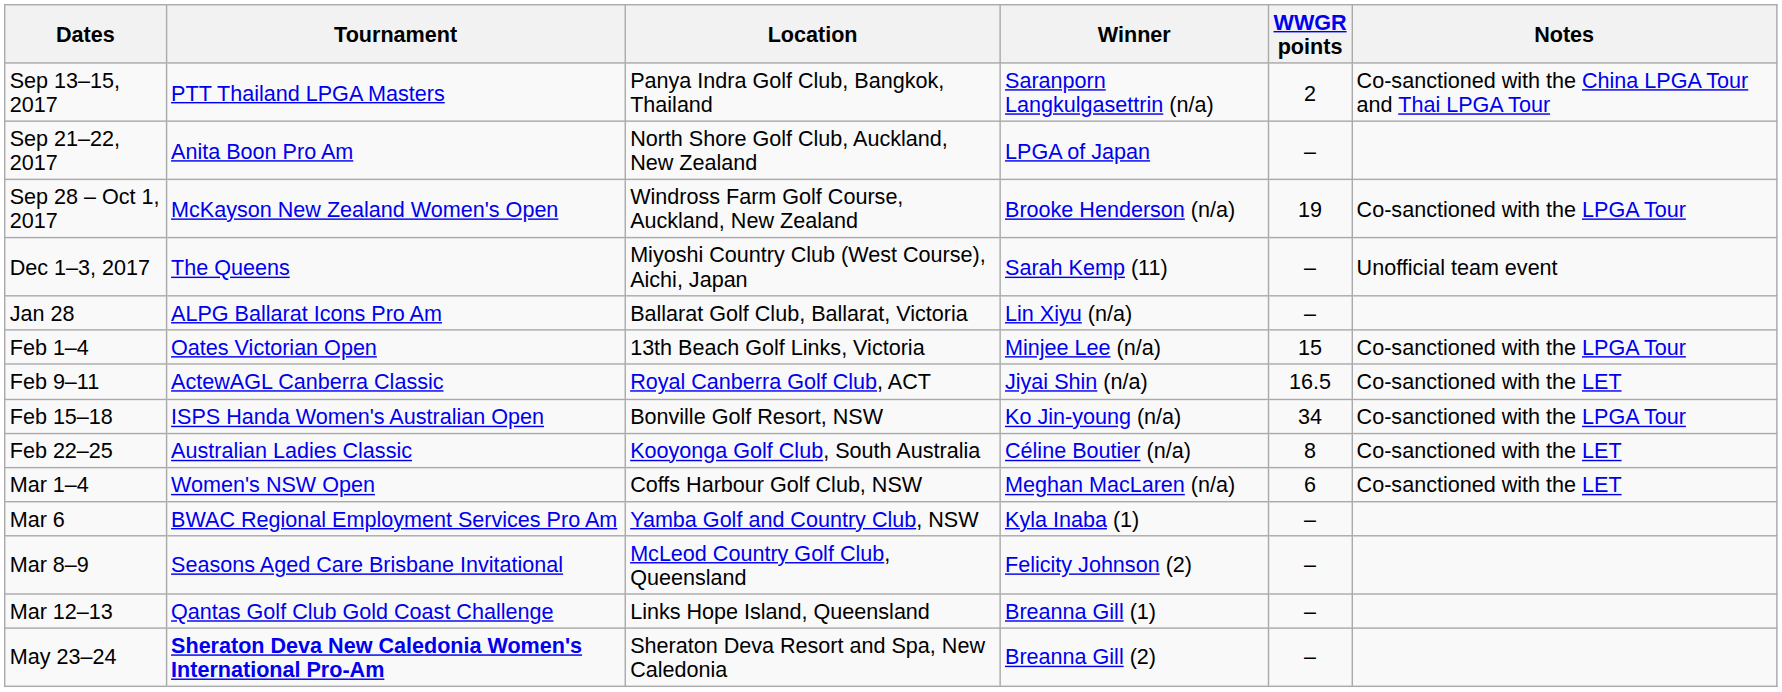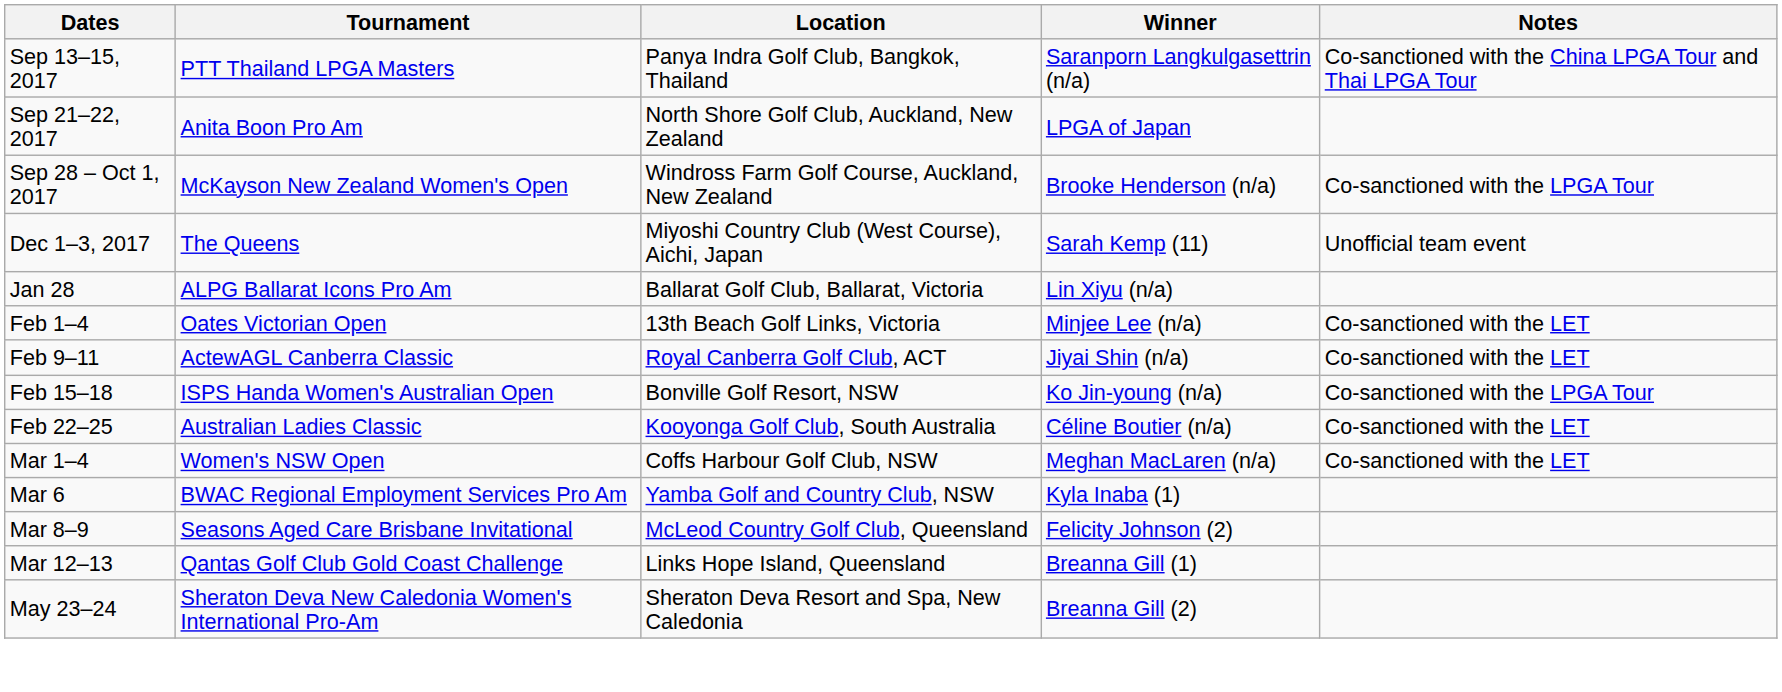 <table class="wikitable sortable" style="font-size:95%">
 <tr>
 <th>Dates</th>
 <th>Tournament</th>
 <th>Location</th>
 <th>Winner</th>
-<th><a href='#'>WWGR</a><br>points</th>
 <th>Notes</th>
 </tr>
 <tr>
 <td>Sep 13–15, 2017</td>
 <td><a href='#'>PTT Thailand LPGA Masters</a></td>
 <td>Panya Indra Golf Club, Bangkok, Thailand</td>
 <td> <a href='#'>Saranporn Langkulgasettrin</a> (n/a)</td>
-<td align=center>2</td>
 <td>Co-sanctioned with the <a href='#'>China LPGA Tour</a> and <a href='#'>Thai LPGA Tour</a></td>
 </tr>
 <tr>
 <td>Sep 21–22, 2017</td>
 <td><a href='#'>Anita Boon Pro Am</a></td>
 <td>North Shore Golf Club, Auckland, New Zealand</td>
 <td> <a href='#'>LPGA of Japan</a></td>
-<td align=center>–</td>
 <td></td>
 </tr>
 <tr>
 <td>Sep 28 – Oct 1, 2017</td>
 <td><a href='#'>McKayson New Zealand Women's Open</a></td>
 <td>Windross Farm Golf Course, Auckland, New Zealand</td>
 <td> <a href='#'>Brooke Henderson</a> (n/a)</td>
-<td align=center>19</td>
 <td>Co-sanctioned with the <a href='#'>LPGA Tour</a></td>
 </tr>
 <tr>
 <td>Dec 1–3, 2017</td>
 <td><a href='#'>The Queens</a></td>
 <td>Miyoshi Country Club (West Course), Aichi, Japan</td>
 <td> <a href='#'>Sarah Kemp</a> (11)</td>
-<td align=center>–</td>
 <td>Unofficial team event</td>
 </tr>
 <tr>
 <td>Jan 28</td>
 <td><a href='#'>ALPG Ballarat Icons Pro Am</a></td>
 <td>Ballarat Golf Club, Ballarat, Victoria</td>
 <td> <a href='#'>Lin Xiyu</a> (n/a)</td>
-<td align=center>–</td>
 <td></td>
 </tr>
 <tr>
 <td>Feb 1–4</td>
 <td><a href='#'>Oates Victorian Open</a></td>
 <td>13th Beach Golf Links, Victoria</td>
 <td> <a href='#'>Minjee Lee</a> (n/a)</td>
-<td align=center>15</td>
-<td>Co-sanctioned with the <a href='#'>LPGA Tour</a></td>
+<td>Co-sanctioned with the <a href='#'>LET</a></td>
 </tr>
 <tr>
 <td>Feb 9–11</td>
 <td><a href='#'>ActewAGL Canberra Classic</a></td>
 <td><a href='#'>Royal Canberra Golf Club</a>, ACT</td>
 <td> <a href='#'>Jiyai Shin</a> (n/a)</td>
-<td align=center>16.5</td>
 <td>Co-sanctioned with the <a href='#'>LET</a></td>
 </tr>
 <tr>
 <td>Feb 15–18</td>
 <td><a href='#'>ISPS Handa Women's Australian Open</a></td>
 <td>Bonville Golf Resort, NSW</td>
 <td> <a href='#'>Ko Jin-young</a> (n/a)</td>
-<td align=center>34</td>
 <td>Co-sanctioned with the <a href='#'>LPGA Tour</a></td>
 </tr>
 <tr>
 <td>Feb 22–25</td>
 <td><a href='#'>Australian Ladies Classic</a></td>
 <td><a href='#'>Kooyonga Golf Club</a>, South Australia</td>
 <td> <a href='#'>Céline Boutier</a> (n/a)</td>
-<td align=center>8</td>
 <td>Co-sanctioned with the <a href='#'>LET</a></td>
 </tr>
 <tr>
 <td>Mar 1–4</td>
 <td><a href='#'>Women's NSW Open</a></td>
 <td>Coffs Harbour Golf Club, NSW</td>
 <td> <a href='#'>Meghan MacLaren</a> (n/a)</td>
-<td align=center>6</td>
 <td>Co-sanctioned with the <a href='#'>LET</a></td>
 </tr>
 <tr>
 <td>Mar 6</td>
 <td><a href='#'>BWAC Regional Employment Services Pro Am</a></td>
 <td><a href='#'>Yamba Golf and Country Club</a>, NSW</td>
 <td> <a href='#'>Kyla Inaba</a> (1)</td>
-<td align=center>–</td>
 <td></td>
 </tr>
 <tr>
 <td>Mar 8–9</td>
 <td><a href='#'>Seasons Aged Care Brisbane Invitational</a></td>
 <td><a href='#'>McLeod Country Golf Club</a>, Queensland</td>
 <td> <a href='#'>Felicity Johnson</a> (2)</td>
-<td align=center>–</td>
 <td></td>
 </tr>
 <tr>
 <td>Mar 12–13</td>
 <td><a href='#'>Qantas Golf Club Gold Coast Challenge</a></td>
 <td>Links Hope Island, Queensland</td>
 <td> <a href='#'>Breanna Gill</a> (1)</td>
-<td align=center>–</td>
 <td></td>
 </tr>
 <tr>
 <td>May 23–24</td>
-<td><strong><a href='#'>Sheraton Deva New Caledonia Women's International Pro-Am</a></strong></td>
+<td><a href='#'>Sheraton Deva New Caledonia Women's International Pro-Am</a></td>
 <td>Sheraton Deva Resort and Spa, New Caledonia</td>
 <td> <a href='#'>Breanna Gill</a> (2)</td>
-<td align=center>–</td>
 <td></td>
 </tr>
 </table>
